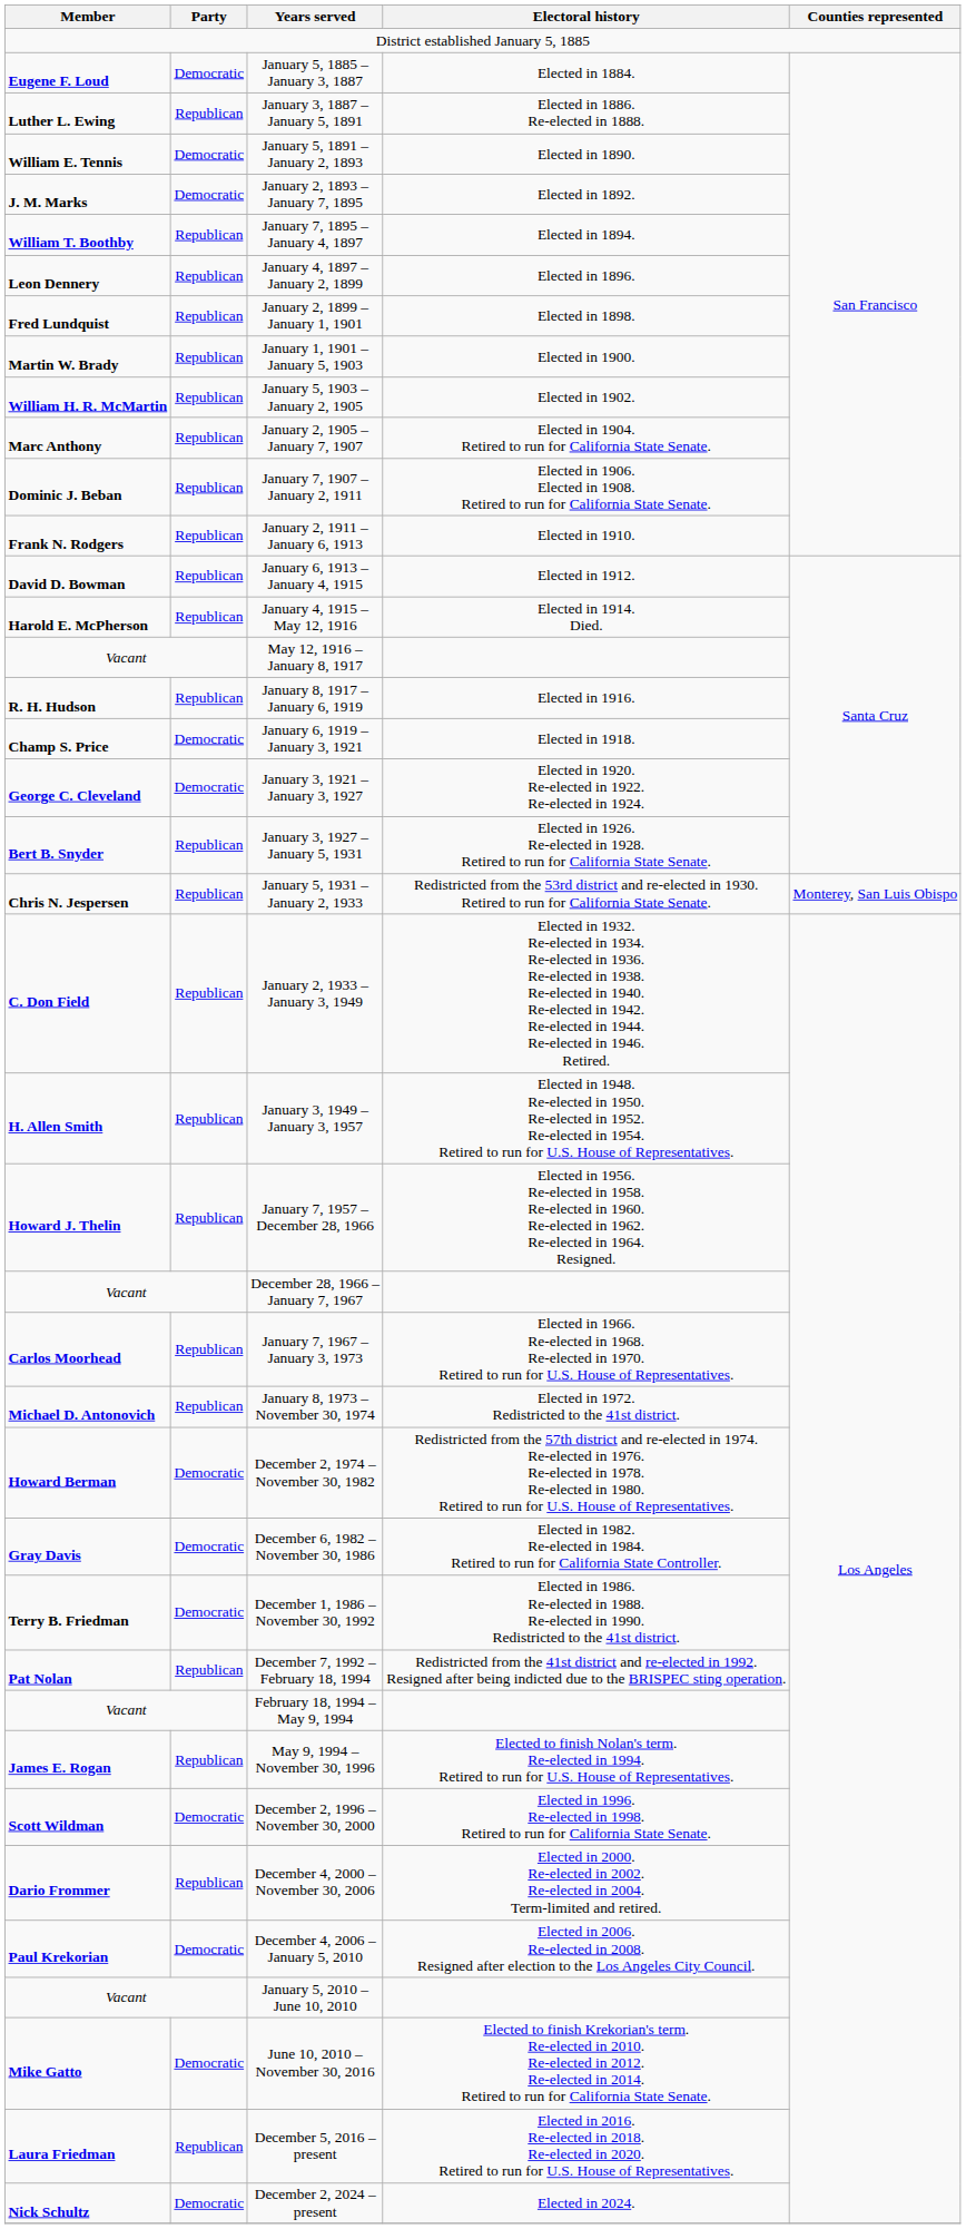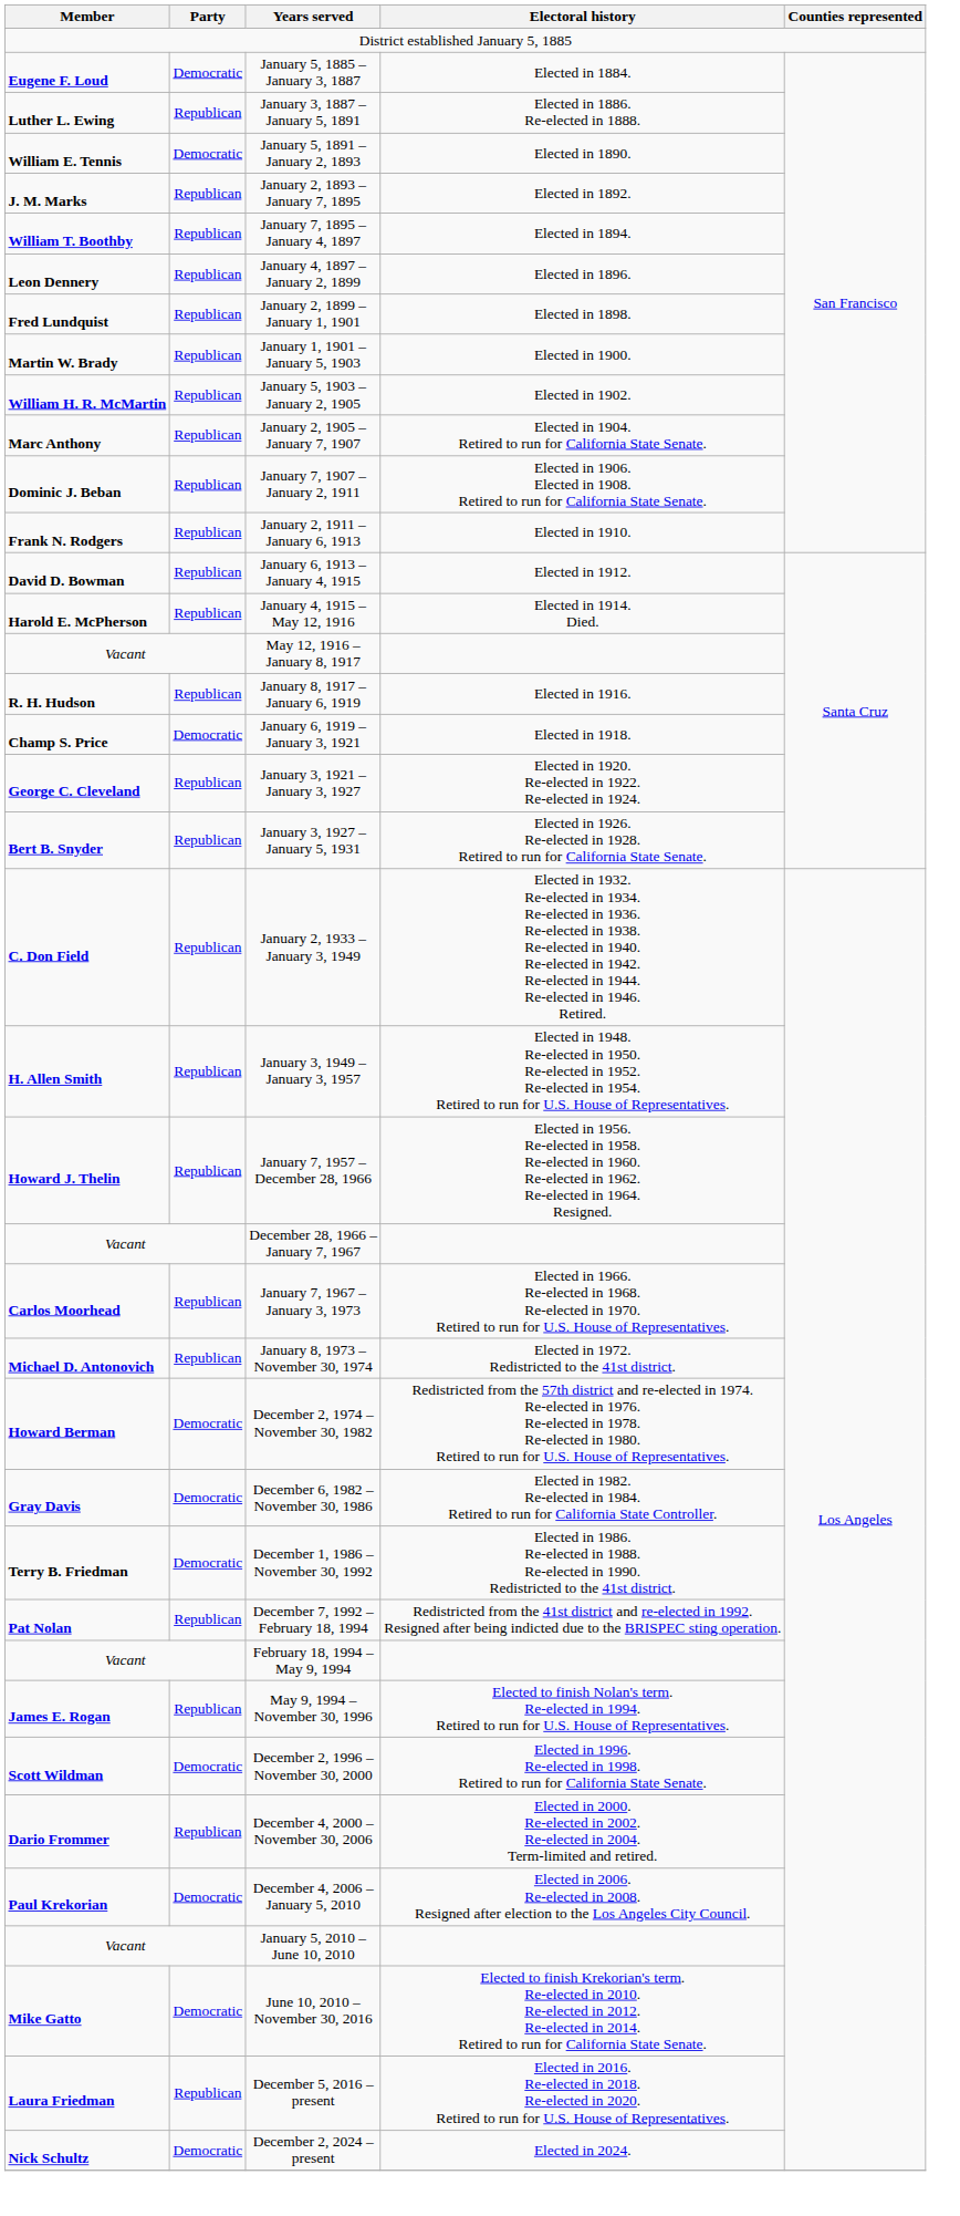 <table class=wikitable style="text-align:center">
 <tr>
 <th>Member</th>
 <th>Party</th>
 <th>Years served</th>
 <th>Electoral history</th>
 <th>Counties represented</th>
 </tr>
 <tr>
 <td colspan=5>District established January 5, 1885</td>
 </tr>
 <tr>
 <td align=left><br> <strong><a href='#'>Eugene F. Loud</a></strong><br></td>
 <td><a href='#'>Democratic</a></td>
 <td>January 5, 1885 – <br> January 3, 1887</td>
 <td>Elected in 1884. <br> </td>
 <td rowspan="12"><a href='#'>San Francisco</a></td>
 </tr>
 <tr>
 <td align=left><br> <strong>Luther L. Ewing</strong><br></td>
 <td><a href='#'>Republican</a></td>
 <td>January 3, 1887 – <br> January 5, 1891</td>
 <td>Elected in 1886. <br> Re-elected in 1888. <br> </td>
 </tr>
 <tr>
 <td align=left><br> <strong>William E. Tennis</strong><br></td>
 <td><a href='#'>Democratic</a></td>
 <td>January 5, 1891 – <br> January 2, 1893</td>
 <td>Elected in 1890. <br> </td>
 </tr>
 <tr>
 <td align=left><br> <strong>J. M. Marks</strong><br></td>
-<td><a href='#'>Democratic</a></td>
+<td><a href='#'>Republican</a></td>
 <td>January 2, 1893 – <br> January 7, 1895</td>
 <td>Elected in 1892. <br> </td>
 </tr>
 <tr>
 <td align=left><br> <strong><a href='#'>William T. Boothby</a></strong><br></td>
 <td><a href='#'>Republican</a></td>
 <td>January 7, 1895 – <br> January 4, 1897</td>
 <td>Elected in 1894. <br> </td>
 </tr>
 <tr>
 <td align=left><br> <strong>Leon Dennery</strong><br></td>
 <td><a href='#'>Republican</a></td>
 <td>January 4, 1897 – <br> January 2, 1899</td>
 <td>Elected in 1896. <br> </td>
 </tr>
 <tr>
 <td align=left><br> <strong>Fred Lundquist</strong><br></td>
 <td><a href='#'>Republican</a></td>
 <td>January 2, 1899 – <br> January 1, 1901</td>
 <td>Elected in 1898. <br> </td>
 </tr>
 <tr>
 <td align=left><br> <strong>Martin W. Brady</strong><br></td>
 <td><a href='#'>Republican</a></td>
 <td>January 1, 1901 – <br> January 5, 1903</td>
 <td>Elected in 1900. <br> </td>
 </tr>
 <tr>
 <td align=left> <br> <strong><a href='#'>William H. R. McMartin</a></strong><br></td>
 <td><a href='#'>Republican</a></td>
 <td>January 5, 1903 – <br> January 2, 1905</td>
 <td>Elected in 1902. <br> </td>
 </tr>
 <tr>
 <td align=left> <br> <strong>Marc Anthony</strong><br></td>
 <td><a href='#'>Republican</a></td>
 <td>January 2, 1905 – <br> January 7, 1907</td>
 <td>Elected in 1904. <br> Retired to run for <a href='#'>California State Senate</a>.</td>
 </tr>
 <tr>
 <td align=left><br> <strong>Dominic J. Beban</strong><br></td>
 <td><a href='#'>Republican</a></td>
 <td>January 7, 1907 – <br> January 2, 1911</td>
 <td>Elected in 1906. <br> Elected in 1908. <br> Retired to run for <a href='#'>California State Senate</a>.</td>
 </tr>
 <tr>
 <td align=left> <br> <strong>Frank N. Rodgers</strong><br></td>
 <td><a href='#'>Republican</a></td>
 <td>January 2, 1911 – <br> January 6, 1913</td>
 <td>Elected in 1910. <br> </td>
 </tr>
 <tr>
 <td align=left><br> <strong>David D. Bowman</strong><br></td>
 <td><a href='#'>Republican</a></td>
 <td>January 6, 1913 – <br> January 4, 1915</td>
 <td>Elected in 1912. <br> </td>
 <td rowspan="7"><a href='#'>Santa Cruz</a></td>
 </tr>
 <tr>
 <td align=left> <br> <strong>Harold E. McPherson</strong><br></td>
 <td><a href='#'>Republican</a></td>
 <td>January 4, 1915 – <br> May 12, 1916</td>
 <td>Elected in 1914. <br> Died.</td>
 </tr>
 <tr>
 <td colspan="2"><em>Vacant</em></td>
 <td>May 12, 1916 – <br> January 8, 1917</td>
 <td></td>
 </tr>
 <tr>
 <td align=left><br> <strong>R. H. Hudson</strong><br></td>
 <td><a href='#'>Republican</a></td>
 <td>January 8, 1917 – <br> January 6, 1919</td>
 <td>Elected in 1916. <br> </td>
 </tr>
 <tr>
 <td align=left><br> <strong>Champ S. Price</strong><br></td>
 <td><a href='#'>Democratic</a></td>
 <td>January 6, 1919 – <br> January 3, 1921</td>
 <td>Elected in 1918. <br> </td>
 </tr>
 <tr>
 <td align=left> <br> <strong><a href='#'>George C. Cleveland</a></strong><br></td>
-<td><a href='#'>Democratic</a></td>
+<td><a href='#'>Republican</a></td>
 <td>January 3, 1921 – <br> January 3, 1927</td>
 <td>Elected in 1920. <br> Re-elected in 1922. <br> Re-elected in 1924. <br> </td>
 </tr>
 <tr>
 <td align=left> <br> <strong><a href='#'>Bert B. Snyder</a></strong><br></td>
 <td><a href='#'>Republican</a></td>
 <td>January 3, 1927 – <br> January 5, 1931</td>
 <td>Elected in 1926. <br> Re-elected in 1928. <br> Retired to run for <a href='#'>California State Senate</a>.</td>
-</tr>
-<tr>
-<td align=left> <br> <strong>Chris N. Jespersen</strong><br></td>
-<td><a href='#'>Republican</a></td>
-<td>January 5, 1931 – <br> January 2, 1933</td>
-<td>Redistricted from the <a href='#'>53rd district</a> and re-elected in 1930. <br> Retired to run for <a href='#'>California State Senate</a>.</td>
-<td><a href='#'>Monterey</a>, <a href='#'>San Luis Obispo</a></td>
 </tr>
 <tr>
 <td align=left> <br> <strong><a href='#'>C. Don Field</a></strong><br></td>
 <td><a href='#'>Republican</a></td>
 <td>January 2, 1933 – <br> January 3, 1949</td>
 <td>Elected in 1932. <br> Re-elected in 1934. <br> Re-elected in 1936. <br> Re-elected in 1938. <br> Re-elected in 1940. <br> Re-elected in 1942. <br> Re-elected in 1944. <br> Re-elected in 1946. <br> Retired.</td>
 <td rowspan="19"><a href='#'>Los Angeles</a></td>
 </tr>
 <tr>
 <td align=left> <br> <strong><a href='#'>H. Allen Smith</a></strong><br></td>
 <td><a href='#'>Republican</a></td>
 <td>January 3, 1949 – <br> January 3, 1957</td>
 <td>Elected in 1948. <br> Re-elected in 1950. <br> Re-elected in 1952. <br> Re-elected in 1954. <br> Retired to run for <a href='#'>U.S. House of Representatives</a>.</td>
 </tr>
 <tr>
 <td align=left> <br> <strong><a href='#'>Howard J. Thelin</a></strong><br></td>
 <td><a href='#'>Republican</a></td>
 <td>January 7, 1957 – <br> December 28, 1966</td>
 <td>Elected in 1956. <br> Re-elected in 1958. <br> Re-elected in 1960. <br> Re-elected in 1962. <br> Re-elected in 1964. <br> Resigned.</td>
 </tr>
 <tr>
 <td colspan="2"><em>Vacant</em></td>
 <td>December 28, 1966 – <br> January 7, 1967</td>
 <td></td>
 </tr>
 <tr>
 <td align=left> <br> <strong><a href='#'>Carlos Moorhead</a></strong><br></td>
 <td><a href='#'>Republican</a></td>
 <td>January 7, 1967 – <br> January 3, 1973</td>
 <td>Elected in 1966. <br> Re-elected in 1968. <br> Re-elected in 1970. <br> Retired to run for <a href='#'>U.S. House of Representatives</a>.</td>
 </tr>
 <tr>
 <td align=left> <br> <strong><a href='#'>Michael D. Antonovich</a></strong><br></td>
 <td><a href='#'>Republican</a></td>
 <td>January 8, 1973 – <br> November 30, 1974</td>
 <td>Elected in 1972. <br> Redistricted to the <a href='#'>41st district</a>.</td>
 </tr>
 <tr>
 <td align=left> <br> <strong><a href='#'>Howard Berman</a></strong><br></td>
 <td><a href='#'>Democratic</a></td>
 <td>December 2, 1974 – <br> November 30, 1982</td>
 <td>Redistricted from the <a href='#'>57th district</a> and re-elected in 1974. <br> Re-elected in 1976. <br> Re-elected in 1978. <br> Re-elected in 1980. <br> Retired to run for <a href='#'>U.S. House of Representatives</a>.</td>
 </tr>
 <tr>
 <td align=left> <br> <strong><a href='#'>Gray Davis</a></strong><br></td>
 <td><a href='#'>Democratic</a></td>
 <td>December 6, 1982 – <br> November 30, 1986</td>
 <td>Elected in 1982. <br> Re-elected in 1984. <br> Retired to run for <a href='#'>California State Controller</a>.</td>
 </tr>
 <tr>
 <td align=left><br> <strong>Terry B. Friedman</strong><br></td>
 <td><a href='#'>Democratic</a></td>
 <td>December 1, 1986 – <br> November 30, 1992</td>
 <td>Elected in 1986. <br> Re-elected in 1988. <br> Re-elected in 1990. <br> Redistricted to the <a href='#'>41st district</a>.</td>
 </tr>
 <tr>
 <td align=left> <br> <strong><a href='#'>Pat Nolan</a></strong><br></td>
 <td><a href='#'>Republican</a></td>
 <td>December 7, 1992 – <br> February 18, 1994</td>
 <td>Redistricted from the <a href='#'>41st district</a> and <a href='#'>re-elected in 1992</a>. <br> Resigned after being indicted due to the <a href='#'>BRISPEC sting operation</a>.</td>
 </tr>
 <tr>
 <td colspan="2"><em>Vacant</em></td>
 <td>February 18, 1994 – <br> May 9, 1994</td>
 <td></td>
 </tr>
 <tr>
 <td align=left> <br> <strong><a href='#'>James E. Rogan</a></strong><br></td>
 <td><a href='#'>Republican</a></td>
 <td>May 9, 1994 – <br> November 30, 1996</td>
 <td><a href='#'>Elected to finish Nolan's term</a>. <br> <a href='#'>Re-elected in 1994</a>. <br> Retired to run for <a href='#'>U.S. House of Representatives</a>.</td>
 </tr>
 <tr>
 <td align=left> <br> <strong><a href='#'>Scott Wildman</a></strong><br> </td>
 <td><a href='#'>Democratic</a></td>
 <td>December 2, 1996 – <br> November 30, 2000</td>
 <td><a href='#'>Elected in 1996</a>. <br> <a href='#'>Re-elected in 1998</a>. <br> Retired to run for <a href='#'>California State Senate</a>.</td>
 </tr>
 <tr>
 <td align=left> <br> <strong><a href='#'>Dario Frommer</a></strong><br> </td>
 <td><a href='#'>Republican</a></td>
 <td>December 4, 2000 – <br> November 30, 2006</td>
 <td><a href='#'>Elected in 2000</a>. <br> <a href='#'>Re-elected in 2002</a>. <br> <a href='#'>Re-elected in 2004</a>. <br> Term-limited and retired.</td>
 </tr>
 <tr>
 <td align=left> <br> <strong><a href='#'>Paul Krekorian</a></strong><br> </td>
 <td><a href='#'>Democratic</a></td>
 <td>December 4, 2006 – <br> January 5, 2010</td>
 <td><a href='#'>Elected in 2006</a>. <br> <a href='#'>Re-elected in 2008</a>. <br> Resigned after election to the <a href='#'>Los Angeles City Council</a>.</td>
 </tr>
 <tr>
 <td colspan="2"><em>Vacant</em></td>
 <td>January 5, 2010 – <br> June 10, 2010</td>
 <td></td>
 </tr>
 <tr>
 <td align=left> <br> <strong><a href='#'>Mike Gatto</a></strong><br> </td>
 <td><a href='#'>Democratic</a></td>
 <td>June 10, 2010 – <br> November 30, 2016</td>
 <td><a href='#'>Elected to finish Krekorian's term</a>. <br> <a href='#'>Re-elected in 2010</a>. <br> <a href='#'>Re-elected in 2012</a>. <br> <a href='#'>Re-elected in 2014</a>. <br> Retired to run for <a href='#'>California State Senate</a>.</td>
 </tr>
 <tr>
 <td align=left> <br> <strong><a href='#'>Laura Friedman</a></strong><br> </td>
 <td><a href='#'>Republican</a></td>
 <td>December 5, 2016 – <br> present</td>
 <td><a href='#'>Elected in 2016</a>. <br> <a href='#'>Re-elected in 2018</a>. <br> <a href='#'>Re-elected in 2020</a>. <br> Retired to run for <a href='#'>U.S. House of Representatives</a>.</td>
 </tr>
 <tr>
 <td align=left> <br> <strong><a href='#'>Nick Schultz</a></strong> <br> </td>
 <td><a href='#'>Democratic</a></td>
 <td>December 2, 2024 – <br> present</td>
 <td><a href='#'>Elected in 2024</a>.</td>
 </tr>
 <tr>
 </tr>
 </table>
